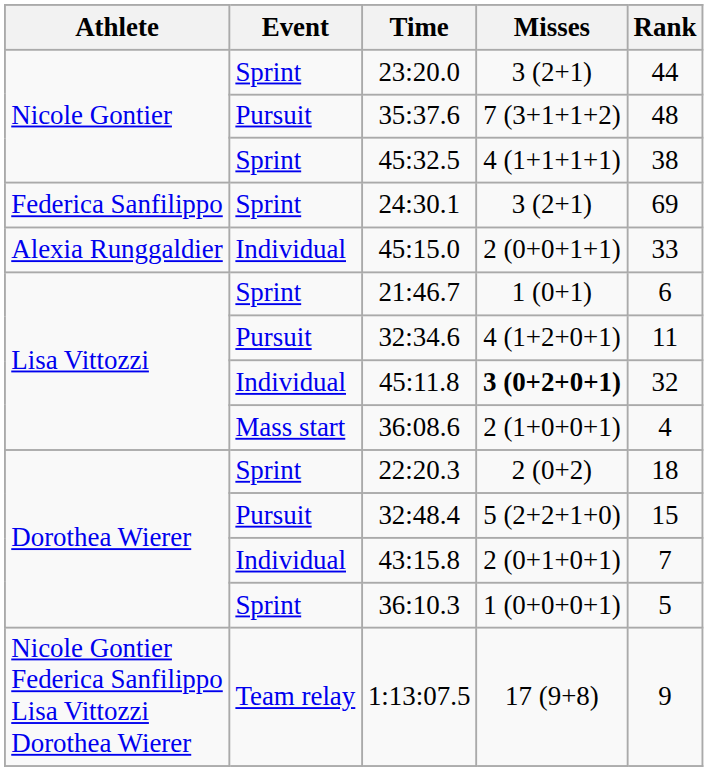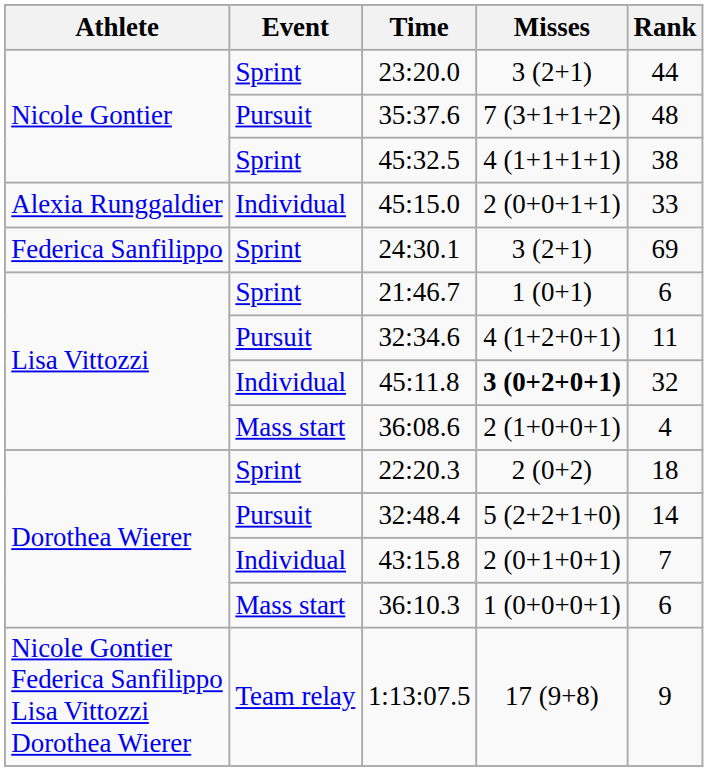 <table class="wikitable" style="font-size:90%">
 <tr>
 <th>Athlete</th>
 <th>Event</th>
 <th>Time</th>
 <th>Misses</th>
 <th>Rank</th>
 </tr>
 <tr align=center>
 <td align=left rowspan=3><a href='#'>Nicole Gontier</a></td>
 <td align=left><a href='#'>Sprint</a></td>
 <td>23:20.0</td>
 <td>3 (2+1)</td>
 <td>44</td>
 </tr>
 <tr align=center>
 <td align=left><a href='#'>Pursuit</a></td>
 <td>35:37.6</td>
 <td>7 (3+1+1+2)</td>
 <td>48</td>
 </tr>
 <tr align=center>
 <td align=left><a href='#'>Sprint</a></td>
 <td>45:32.5</td>
 <td>4 (1+1+1+1)</td>
 <td>38</td>
 </tr>
 <tr align=center>
+<td align=left><a href='#'>Alexia Runggaldier</a></td>
+<td align=left><a href='#'>Individual</a></td>
+<td>45:15.0</td>
+<td>2 (0+0+1+1)</td>
+<td>33</td>
+</tr>
+<tr align=center>
 <td align=left><a href='#'>Federica Sanfilippo</a></td>
 <td align=left><a href='#'>Sprint</a></td>
 <td>24:30.1</td>
 <td>3 (2+1)</td>
 <td>69</td>
-</tr>
-<tr align=center>
-<td align=left><a href='#'>Alexia Runggaldier</a></td>
-<td align=left><a href='#'>Individual</a></td>
-<td>45:15.0</td>
-<td>2 (0+0+1+1)</td>
-<td>33</td>
 </tr>
 <tr align=center>
 <td align=left rowspan=4><a href='#'>Lisa Vittozzi</a></td>
 <td align=left><a href='#'>Sprint</a></td>
 <td>21:46.7</td>
 <td>1 (0+1)</td>
 <td>6</td>
 </tr>
 <tr align=center>
 <td align=left><a href='#'>Pursuit</a></td>
 <td>32:34.6</td>
 <td>4 (1+2+0+1)</td>
 <td>11</td>
 </tr>
 <tr align=center>
 <td align=left><a href='#'>Individual</a></td>
 <td>45:11.8</td>
 <td><strong>3 (0+2+0+1)</strong></td>
 <td>32</td>
 </tr>
 <tr align=center>
 <td align=left><a href='#'>Mass start</a></td>
 <td>36:08.6</td>
 <td>2 (1+0+0+1)</td>
 <td>4</td>
 </tr>
 <tr align=center>
 <td align=left rowspan=4><a href='#'>Dorothea Wierer</a></td>
 <td align=left><a href='#'>Sprint</a></td>
 <td>22:20.3</td>
 <td>2 (0+2)</td>
 <td>18</td>
 </tr>
 <tr align=center>
 <td align=left><a href='#'>Pursuit</a></td>
 <td>32:48.4</td>
 <td>5 (2+2+1+0)</td>
-<td>15</td>
+<td>14</td>
 </tr>
 <tr align=center>
 <td align=left><a href='#'>Individual</a></td>
 <td>43:15.8</td>
 <td>2 (0+1+0+1)</td>
 <td>7</td>
 </tr>
 <tr align=center>
-<td align=left><a href='#'>Sprint</a></td>
+<td align=left><a href='#'>Mass start</a></td>
 <td>36:10.3</td>
 <td>1 (0+0+0+1)</td>
-<td>5</td>
+<td>6</td>
 </tr>
 <tr align=center>
 <td align=left><a href='#'>Nicole Gontier</a><br><a href='#'>Federica Sanfilippo</a><br><a href='#'>Lisa Vittozzi</a><br><a href='#'>Dorothea Wierer</a></td>
 <td align=left><a href='#'>Team relay</a></td>
 <td>1:13:07.5</td>
 <td>17 (9+8)</td>
 <td>9</td>
 </tr>
 </table>
